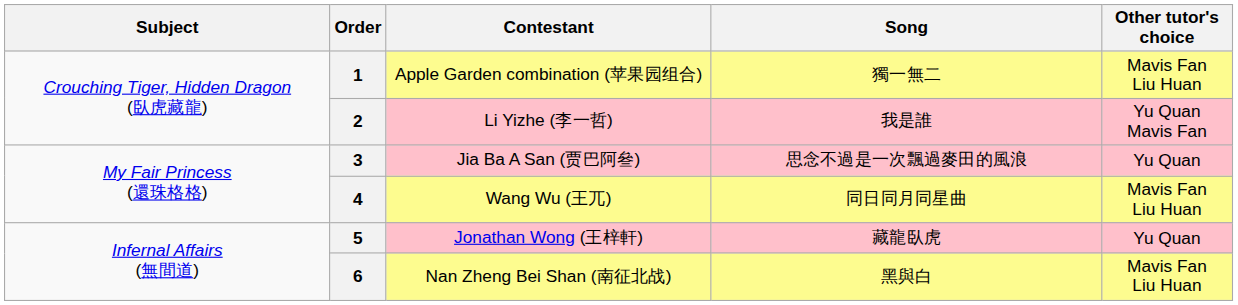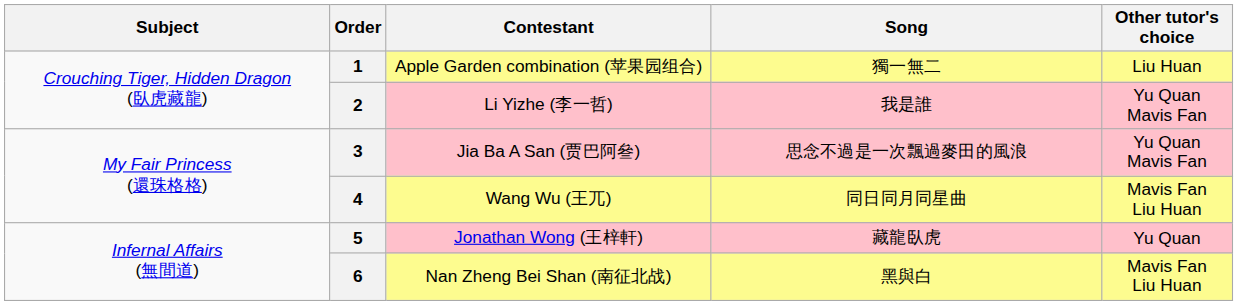 <table class="wikitable" style="text-align:center;width:90%;">
 <tr>
 <th width="25%">Subject</th>
 <th width="1%">Order</th>
 <th width="25%">Contestant</th>
 <th width="30%">Song</th>
 <th width="10%">Other tutor's choice</th>
 </tr>
 <tr>
 <td rowspan="2"><em><a href='#'>Crouching Tiger, Hidden Dragon</a></em><br>(<a href='#'>臥虎藏龍</a>)</td>
 <th>1</th>
 <td style="background:#FDFC8F;">Apple Garden combination (苹果园组合)</td>
 <td style="background:#FDFC8F;">獨一無二<br></td>
-<td style="background:#FDFC8F;">Mavis Fan<br>Liu Huan</td>
+<td style="background:#FDFC8F;">Liu Huan</td>
 </tr>
 <tr>
 <th>2</th>
 <td style="background:pink;">Li Yizhe (李一哲)</td>
 <td style="background:pink;">我是誰<br></td>
 <td style="background:pink;">Yu Quan<br>Mavis Fan</td>
 </tr>
 <tr>
 <td rowspan="2"><em><a href='#'>My Fair Princess</a></em><br>(<a href='#'>還珠格格</a>)</td>
 <th>3</th>
 <td style="background:pink;">Jia Ba A San (贾巴阿叄)</td>
 <td style="background:pink;">思念不過是一次飄過麥田的風浪<br></td>
-<td style="background:pink;">Yu Quan</td>
+<td style="background:pink;">Yu Quan<br>Mavis Fan</td>
 </tr>
 <tr>
 <th>4</th>
 <td style="background:#FDFC8F;">Wang Wu (王兀)</td>
 <td style="background:#FDFC8F;">同日同月同星曲<br></td>
 <td style="background:#FDFC8F;">Mavis Fan<br>Liu Huan</td>
 </tr>
 <tr>
 <td rowspan="2"><em><a href='#'>Infernal Affairs</a></em><br>(<a href='#'>無間道</a>)</td>
 <th>5</th>
 <td style="background:pink;"><a href='#'>Jonathan Wong</a> (王梓軒)</td>
 <td style="background:pink;">藏龍臥虎<br></td>
 <td style="background:pink;">Yu Quan</td>
 </tr>
 <tr>
 <th>6</th>
 <td style="background:#FDFC8F;">Nan Zheng Bei Shan (南征北战)</td>
 <td style="background:#FDFC8F;">黑與白<br></td>
 <td style="background:#FDFC8F;">Mavis Fan<br>Liu Huan</td>
 </tr>
 </table>
